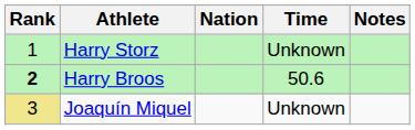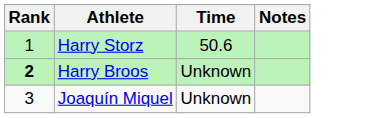 <table class="wikitable sortable" style="text-align:center">
 <tr>
 <th>Rank</th>
 <th>Athlete</th>
-<th>Nation</th>
 <th>Time</th>
 <th>Notes</th>
 </tr>
 <tr bgcolor=bbf3bb>
 <td>1</td>
 <td align=left><a href='#'>Harry Storz</a></td>
-<td align=left></td>
-<td>Unknown</td>
+<td>50.6</td>
 <td></td>
 </tr>
 <tr bgcolor=bbf3bb>
 <td><strong>2</strong></td>
 <td align=left><a href='#'>Harry Broos</a></td>
-<td align=left></td>
-<td>50.6</td>
+<td>Unknown</td>
 <td></td>
 </tr>
 <tr>
-<td style="background: khaki;">3</td>
+<td>3</td>
 <td align=left><a href='#'>Joaquín Miquel</a></td>
-<td align=left></td>
 <td>Unknown</td>
 <td></td>
 </tr>
 </table>
